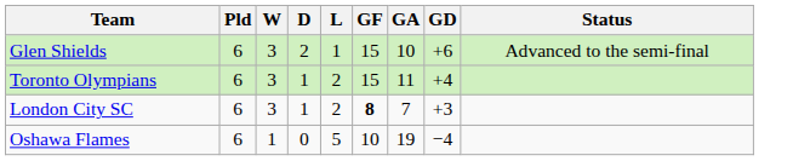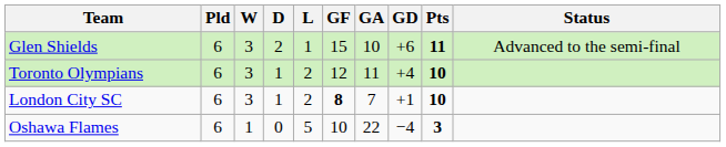 <table class="wikitable" style="text-align:center">
 <tr>
 <th style="width:175px">Team</th>
 <th style="width:20px" abbr="Played">Pld</th>
 <th style="width:20px" abbr="Won">W</th>
 <th style="width:20px" abbr="Drawn">D</th>
 <th style="width:20px" abbr="Lost">L</th>
 <th style="width:20px" abbr="Goals for">GF</th>
 <th style="width:20px" abbr="Goals against">GA</th>
 <th style="width:20px" abbr="Goal difference">GD</th>
+<th style="width:20px" abbr="Points">Pts</th>
 <th width=241>Status</th>
 </tr>
 <tr bgcolor="#D0F0C0">
 <td style="text-align:left"><a href='#'>Glen Shields</a></td>
 <td>6</td>
 <td>3</td>
 <td>2</td>
 <td>1</td>
 <td>15</td>
 <td>10</td>
 <td>+6</td>
+<td><strong>11</strong></td>
 <td>Advanced to the semi-final</td>
 </tr>
 <tr bgcolor="#D0F0C0">
 <td style="text-align:left"><a href='#'>Toronto Olympians</a></td>
 <td>6</td>
 <td>3</td>
 <td>1</td>
 <td>2</td>
-<td>15</td>
+<td>12</td>
 <td>11</td>
 <td>+4</td>
+<td><strong>10</strong></td>
 <td></td>
 </tr>
 <tr>
 <td style="text-align:left"><a href='#'>London City SC</a></td>
 <td>6</td>
 <td>3</td>
 <td>1</td>
 <td>2</td>
 <td><strong>8</strong></td>
 <td>7</td>
-<td>+3</td>
+<td>+1</td>
+<td><strong>10</strong></td>
 <td></td>
 </tr>
 <tr>
 <td style="text-align:left"><a href='#'>Oshawa Flames</a></td>
 <td>6</td>
 <td>1</td>
 <td>0</td>
 <td>5</td>
 <td>10</td>
-<td>19</td>
+<td>22</td>
 <td>−4</td>
+<td><strong>3</strong></td>
 <td></td>
 </tr>
 </table>
